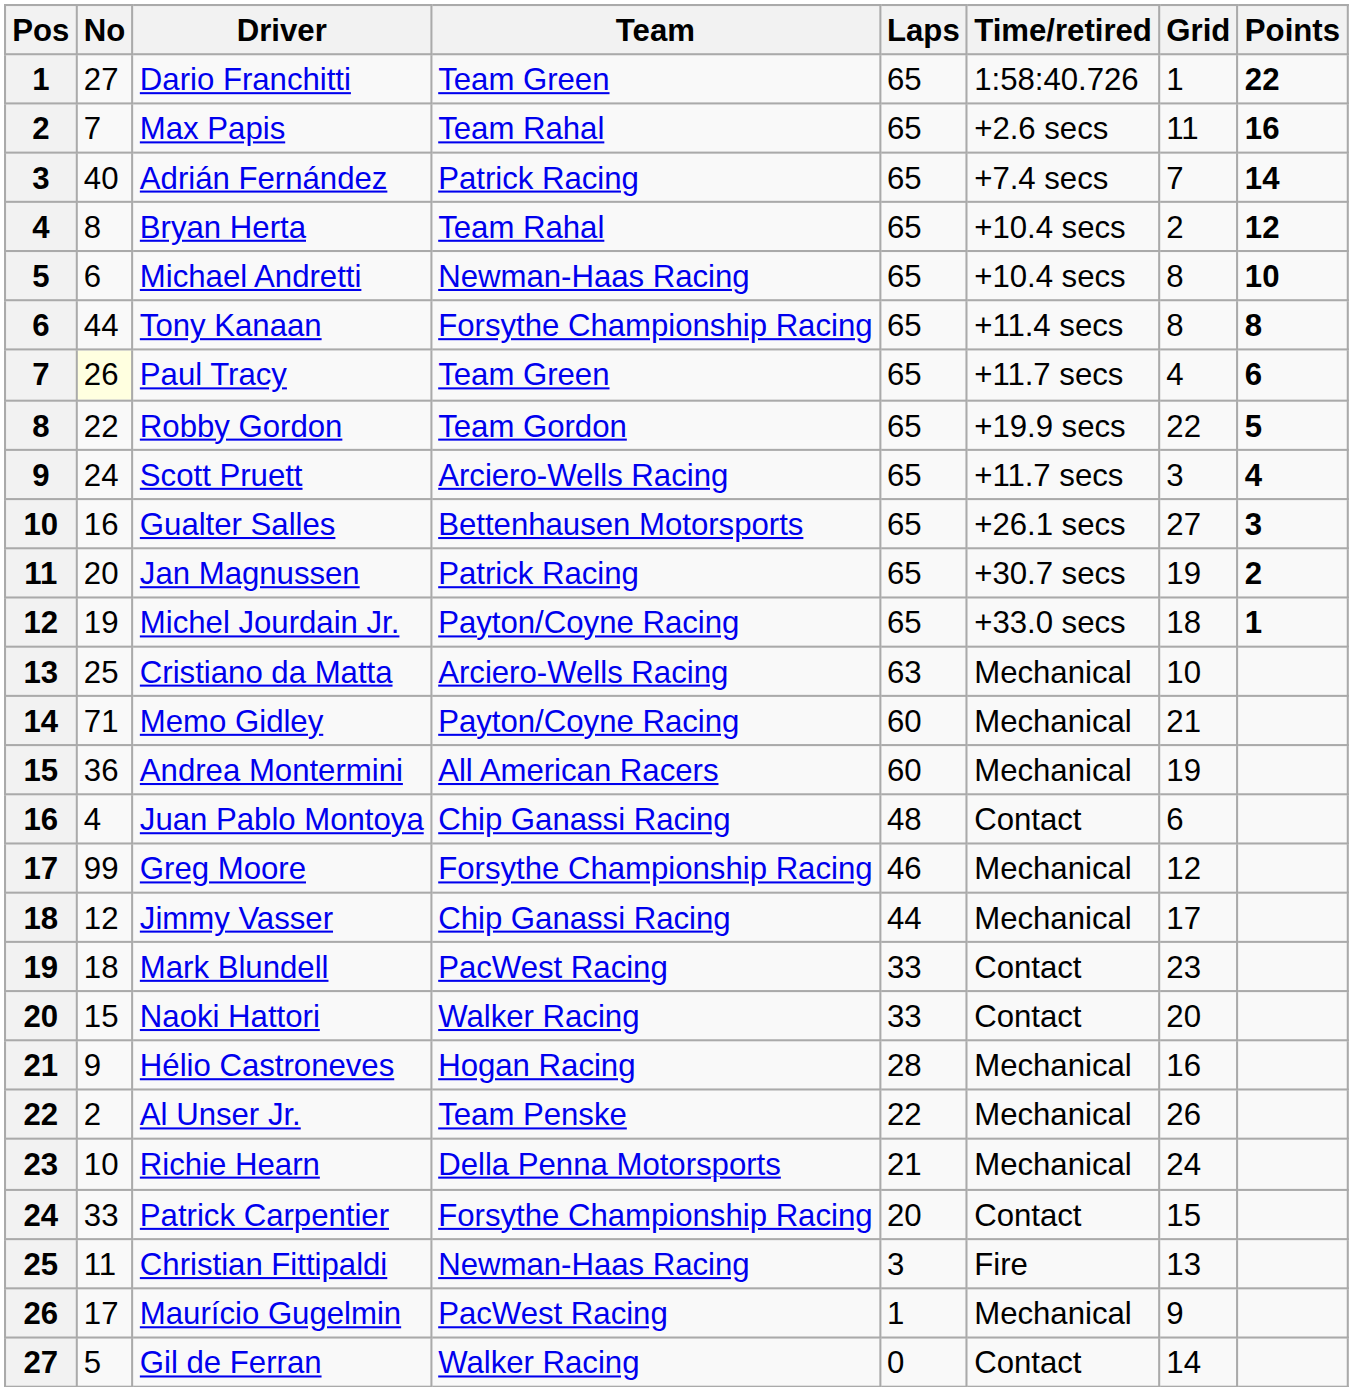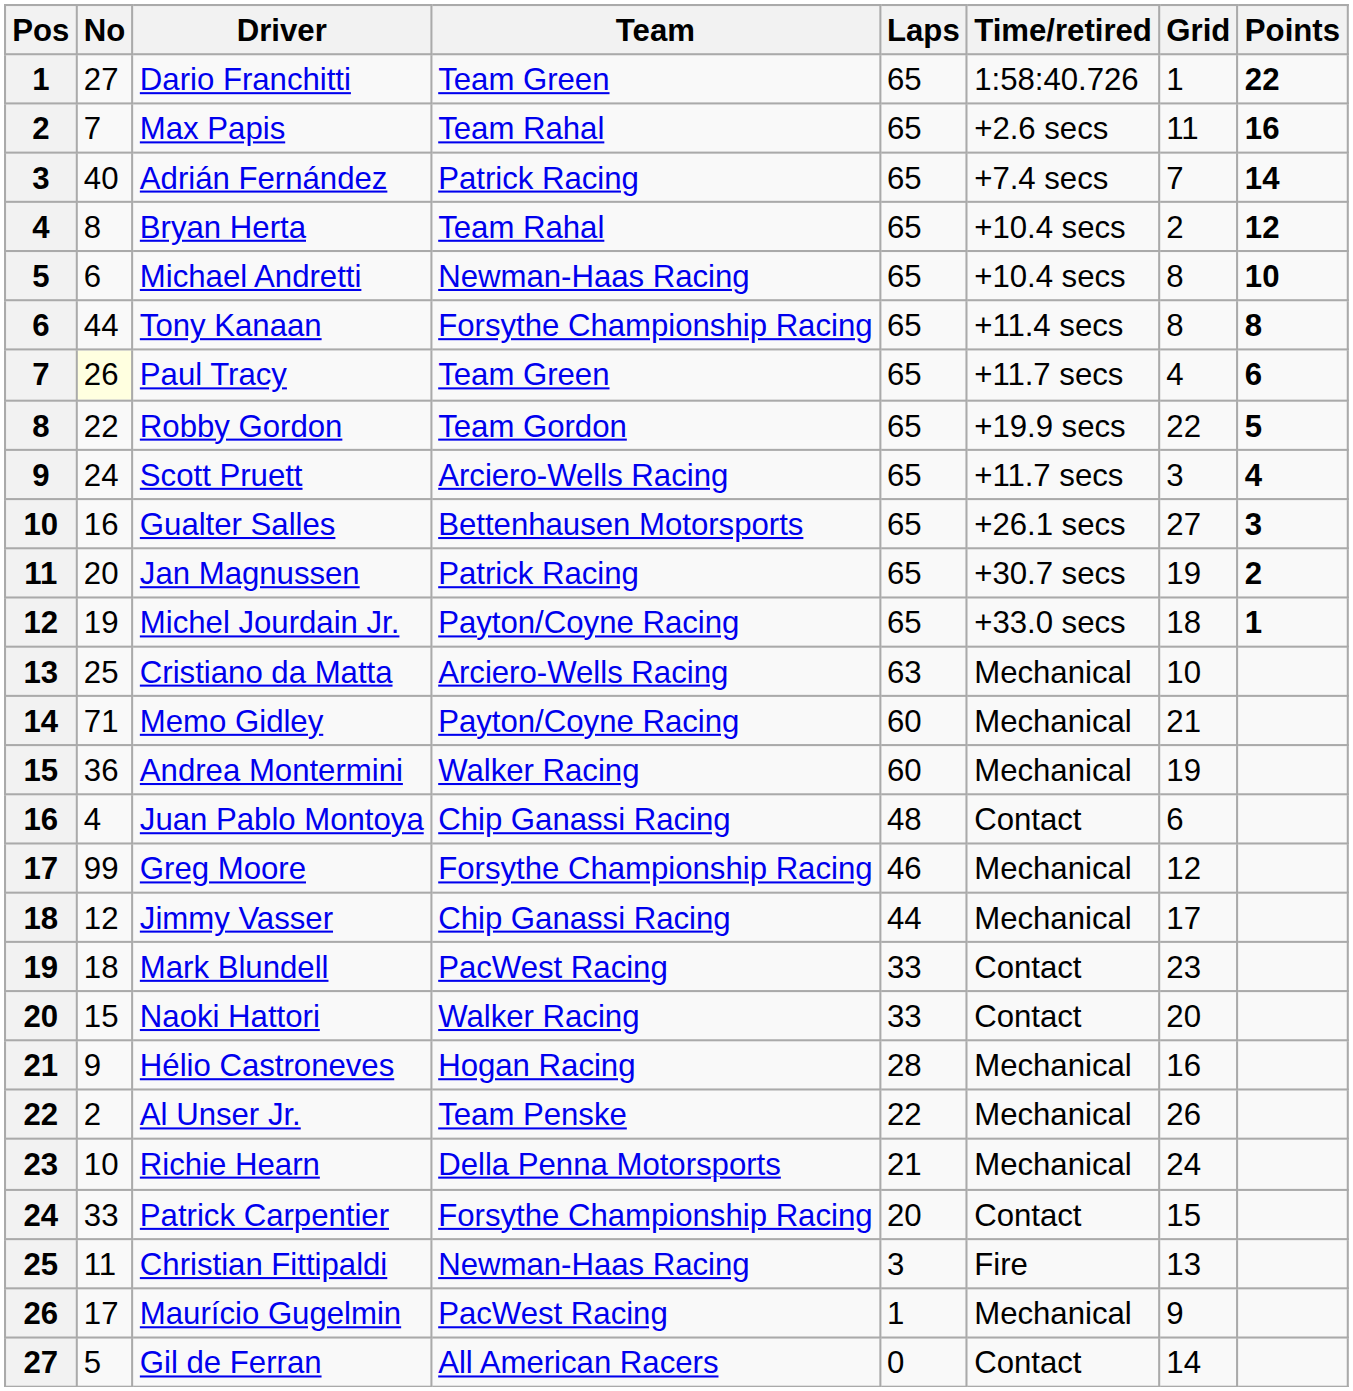 <table class="wikitable" style="font-size:95%;">
 <tr>
 <th>Pos</th>
 <th>No</th>
 <th>Driver</th>
 <th>Team</th>
 <th>Laps</th>
 <th>Time/retired</th>
 <th>Grid</th>
 <th>Points</th>
 </tr>
 <tr>
 <th>1</th>
 <td>27</td>
 <td> <a href='#'>Dario Franchitti</a></td>
 <td><a href='#'>Team Green</a></td>
 <td>65</td>
 <td>1:58:40.726</td>
 <td>1</td>
 <td><strong>22</strong></td>
 </tr>
 <tr>
 <th>2</th>
 <td>7</td>
 <td> <a href='#'>Max Papis</a></td>
 <td><a href='#'>Team Rahal</a></td>
 <td>65</td>
 <td>+2.6 secs</td>
 <td>11</td>
 <td><strong>16</strong></td>
 </tr>
 <tr>
 <th>3</th>
 <td>40</td>
 <td> <a href='#'>Adrián Fernández</a></td>
 <td><a href='#'>Patrick Racing</a></td>
 <td>65</td>
 <td>+7.4 secs</td>
 <td>7</td>
 <td><strong>14</strong></td>
 </tr>
 <tr>
 <th>4</th>
 <td>8</td>
 <td> <a href='#'>Bryan Herta</a></td>
 <td><a href='#'>Team Rahal</a></td>
 <td>65</td>
 <td>+10.4 secs</td>
 <td>2</td>
 <td><strong>12</strong></td>
 </tr>
 <tr>
 <th>5</th>
 <td>6</td>
 <td> <a href='#'>Michael Andretti</a></td>
 <td><a href='#'>Newman-Haas Racing</a></td>
 <td>65</td>
 <td>+10.4 secs</td>
 <td>8</td>
 <td><strong>10</strong></td>
 </tr>
 <tr>
 <th>6</th>
 <td>44</td>
 <td> <a href='#'>Tony Kanaan</a></td>
 <td><a href='#'>Forsythe Championship Racing</a></td>
 <td>65</td>
 <td>+11.4 secs</td>
 <td>8</td>
 <td><strong>8</strong></td>
 </tr>
 <tr>
 <th>7</th>
 <td style="background: lightyellow;">26</td>
 <td> <a href='#'>Paul Tracy</a></td>
 <td><a href='#'>Team Green</a></td>
 <td>65</td>
 <td>+11.7 secs</td>
 <td>4</td>
 <td><strong>6</strong></td>
 </tr>
 <tr>
 <th>8</th>
 <td>22</td>
 <td> <a href='#'>Robby Gordon</a></td>
 <td><a href='#'>Team Gordon</a></td>
 <td>65</td>
 <td>+19.9 secs</td>
 <td>22</td>
 <td><strong>5</strong></td>
 </tr>
 <tr>
 <th>9</th>
 <td>24</td>
 <td> <a href='#'>Scott Pruett</a></td>
 <td><a href='#'>Arciero-Wells Racing</a></td>
 <td>65</td>
 <td>+11.7 secs</td>
 <td>3</td>
 <td><strong>4</strong></td>
 </tr>
 <tr>
 <th>10</th>
 <td>16</td>
 <td> <a href='#'>Gualter Salles</a></td>
 <td><a href='#'>Bettenhausen Motorsports</a></td>
 <td>65</td>
 <td>+26.1 secs</td>
 <td>27</td>
 <td><strong>3</strong></td>
 </tr>
 <tr>
 <th>11</th>
 <td>20</td>
 <td> <a href='#'>Jan Magnussen</a></td>
 <td><a href='#'>Patrick Racing</a></td>
 <td>65</td>
 <td>+30.7 secs</td>
 <td>19</td>
 <td><strong>2</strong></td>
 </tr>
 <tr>
 <th>12</th>
 <td>19</td>
 <td> <a href='#'>Michel Jourdain Jr.</a></td>
 <td><a href='#'>Payton/Coyne Racing</a></td>
 <td>65</td>
 <td>+33.0 secs</td>
 <td>18</td>
 <td><strong>1</strong></td>
 </tr>
 <tr>
 <th>13</th>
 <td>25</td>
 <td> <a href='#'>Cristiano da Matta</a></td>
 <td><a href='#'>Arciero-Wells Racing</a></td>
 <td>63</td>
 <td>Mechanical</td>
 <td>10</td>
 <td></td>
 </tr>
 <tr>
 <th>14</th>
 <td>71</td>
 <td> <a href='#'>Memo Gidley</a></td>
 <td><a href='#'>Payton/Coyne Racing</a></td>
 <td>60</td>
 <td>Mechanical</td>
 <td>21</td>
 <td></td>
 </tr>
 <tr>
 <th>15</th>
 <td>36</td>
 <td> <a href='#'>Andrea Montermini</a></td>
-<td><a href='#'>All American Racers</a></td>
+<td><a href='#'>Walker Racing</a></td>
 <td>60</td>
 <td>Mechanical</td>
 <td>19</td>
 <td></td>
 </tr>
 <tr>
 <th>16</th>
 <td>4</td>
 <td> <a href='#'>Juan Pablo Montoya</a></td>
 <td><a href='#'>Chip Ganassi Racing</a></td>
 <td>48</td>
 <td>Contact</td>
 <td>6</td>
 <td></td>
 </tr>
 <tr>
 <th>17</th>
 <td>99</td>
 <td> <a href='#'>Greg Moore</a></td>
 <td><a href='#'>Forsythe Championship Racing</a></td>
 <td>46</td>
 <td>Mechanical</td>
 <td>12</td>
 <td></td>
 </tr>
 <tr>
 <th>18</th>
 <td>12</td>
 <td> <a href='#'>Jimmy Vasser</a></td>
 <td><a href='#'>Chip Ganassi Racing</a></td>
 <td>44</td>
 <td>Mechanical</td>
 <td>17</td>
 <td></td>
 </tr>
 <tr>
 <th>19</th>
 <td>18</td>
 <td> <a href='#'>Mark Blundell</a></td>
 <td><a href='#'>PacWest Racing</a></td>
 <td>33</td>
 <td>Contact</td>
 <td>23</td>
 <td></td>
 </tr>
 <tr>
 <th>20</th>
 <td>15</td>
 <td> <a href='#'>Naoki Hattori</a></td>
 <td><a href='#'>Walker Racing</a></td>
 <td>33</td>
 <td>Contact</td>
 <td>20</td>
 <td></td>
 </tr>
 <tr>
 <th>21</th>
 <td>9</td>
 <td> <a href='#'>Hélio Castroneves</a></td>
 <td><a href='#'>Hogan Racing</a></td>
 <td>28</td>
 <td>Mechanical</td>
 <td>16</td>
 <td></td>
 </tr>
 <tr>
 <th>22</th>
 <td>2</td>
 <td> <a href='#'>Al Unser Jr.</a></td>
 <td><a href='#'>Team Penske</a></td>
 <td>22</td>
 <td>Mechanical</td>
 <td>26</td>
 <td></td>
 </tr>
 <tr>
 <th>23</th>
 <td>10</td>
 <td> <a href='#'>Richie Hearn</a></td>
 <td><a href='#'>Della Penna Motorsports</a></td>
 <td>21</td>
 <td>Mechanical</td>
 <td>24</td>
 <td></td>
 </tr>
 <tr>
 <th>24</th>
 <td>33</td>
 <td> <a href='#'>Patrick Carpentier</a></td>
 <td><a href='#'>Forsythe Championship Racing</a></td>
 <td>20</td>
 <td>Contact</td>
 <td>15</td>
 <td></td>
 </tr>
 <tr>
 <th>25</th>
 <td>11</td>
 <td> <a href='#'>Christian Fittipaldi</a></td>
 <td><a href='#'>Newman-Haas Racing</a></td>
 <td>3</td>
 <td>Fire</td>
 <td>13</td>
 <td></td>
 </tr>
 <tr>
 <th>26</th>
 <td>17</td>
 <td> <a href='#'>Maurício Gugelmin</a></td>
 <td><a href='#'>PacWest Racing</a></td>
 <td>1</td>
 <td>Mechanical</td>
 <td>9</td>
 <td></td>
 </tr>
 <tr>
 <th>27</th>
 <td>5</td>
 <td> <a href='#'>Gil de Ferran</a></td>
-<td><a href='#'>Walker Racing</a></td>
+<td><a href='#'>All American Racers</a></td>
 <td>0</td>
 <td>Contact</td>
 <td>14</td>
 <td></td>
 </tr>
 </table>
